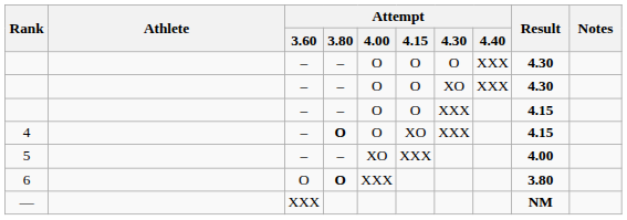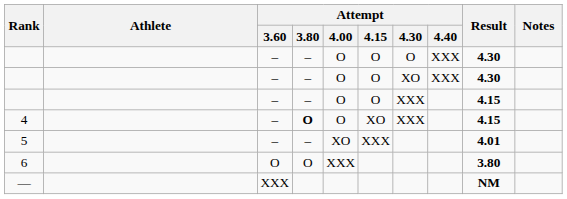 <table class="wikitable" style="text-align:center">
 <tr>
 <th rowspan=2 width=40>Rank</th>
 <th rowspan=2 width=250>Athlete</th>
 <th colspan=6>Attempt</th>
 <th rowspan=2 width=55>Result</th>
 <th rowspan=2 width=50>Notes</th>
 </tr>
 <tr>
 <th width=30>3.60</th>
 <th width=30>3.80</th>
 <th width=30>4.00</th>
 <th width=30>4.15</th>
 <th width=30>4.30</th>
 <th width=30>4.40</th>
 </tr>
 <tr>
 <td></td>
 <td align=left></td>
 <td>–</td>
 <td>–</td>
 <td>O</td>
 <td>O</td>
 <td>O</td>
 <td>XXX</td>
 <td><strong>4.30</strong></td>
 <td></td>
 </tr>
 <tr>
 <td></td>
 <td align=left></td>
 <td>–</td>
 <td>–</td>
 <td>O</td>
 <td>O</td>
 <td>XO</td>
 <td>XXX</td>
 <td><strong>4.30</strong></td>
 <td></td>
 </tr>
 <tr>
 <td></td>
 <td align=left></td>
 <td>–</td>
 <td>–</td>
 <td>O</td>
 <td>O</td>
 <td>XXX</td>
 <td></td>
 <td><strong>4.15</strong></td>
 <td></td>
 </tr>
 <tr>
 <td>4</td>
 <td align=left></td>
 <td>–</td>
 <td><strong>O</strong></td>
 <td>O</td>
 <td>XO</td>
 <td>XXX</td>
 <td></td>
 <td><strong>4.15</strong></td>
 <td></td>
 </tr>
 <tr>
 <td>5</td>
 <td align=left></td>
 <td>–</td>
 <td>–</td>
 <td>XO</td>
 <td>XXX</td>
 <td></td>
 <td></td>
-<td><strong>4.00</strong></td>
+<td><strong>4.01</strong></td>
 <td></td>
 </tr>
 <tr>
 <td>6</td>
 <td align=left></td>
 <td>O</td>
-<td><strong>O</strong></td>
+<td>O</td>
 <td>XXX</td>
 <td></td>
 <td></td>
 <td></td>
 <td><strong>3.80</strong></td>
 <td></td>
 </tr>
 <tr>
 <td>—</td>
 <td align=left></td>
 <td>XXX</td>
 <td></td>
 <td></td>
 <td></td>
 <td></td>
 <td></td>
 <td><strong>NM</strong></td>
 <td></td>
 </tr>
 </table>
